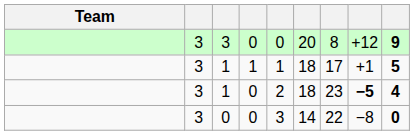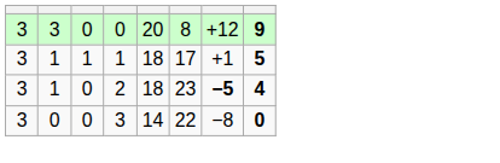 <table class="wikitable" style="text-align: center;">
 <tr>
-<th width="175">Team</th>
 <th width="20"></th>
 <th width="20"></th>
 <th width="20"></th>
 <th width="20"></th>
 <th width="20"></th>
 <th width="20"></th>
 <th width="20"></th>
 <th width="20"></th>
 </tr>
 <tr bgcolor="#ccffcc">
-<td align=left></td>
 <td>3</td>
 <td>3</td>
 <td>0</td>
 <td>0</td>
 <td>20</td>
 <td>8</td>
 <td>+12</td>
 <td><strong>9</strong></td>
 </tr>
 <tr>
-<td align=left></td>
 <td>3</td>
 <td>1</td>
 <td>1</td>
 <td>1</td>
 <td>18</td>
 <td>17</td>
 <td>+1</td>
 <td><strong>5</strong></td>
 </tr>
 <tr>
-<td align=left></td>
 <td>3</td>
 <td>1</td>
 <td>0</td>
 <td>2</td>
 <td>18</td>
 <td>23</td>
 <td><strong>−5</strong></td>
 <td><strong>4</strong></td>
 </tr>
 <tr>
-<td align=left></td>
 <td>3</td>
 <td>0</td>
 <td>0</td>
 <td>3</td>
 <td>14</td>
 <td>22</td>
 <td>−8</td>
 <td><strong>0</strong></td>
 </tr>
 </table>
